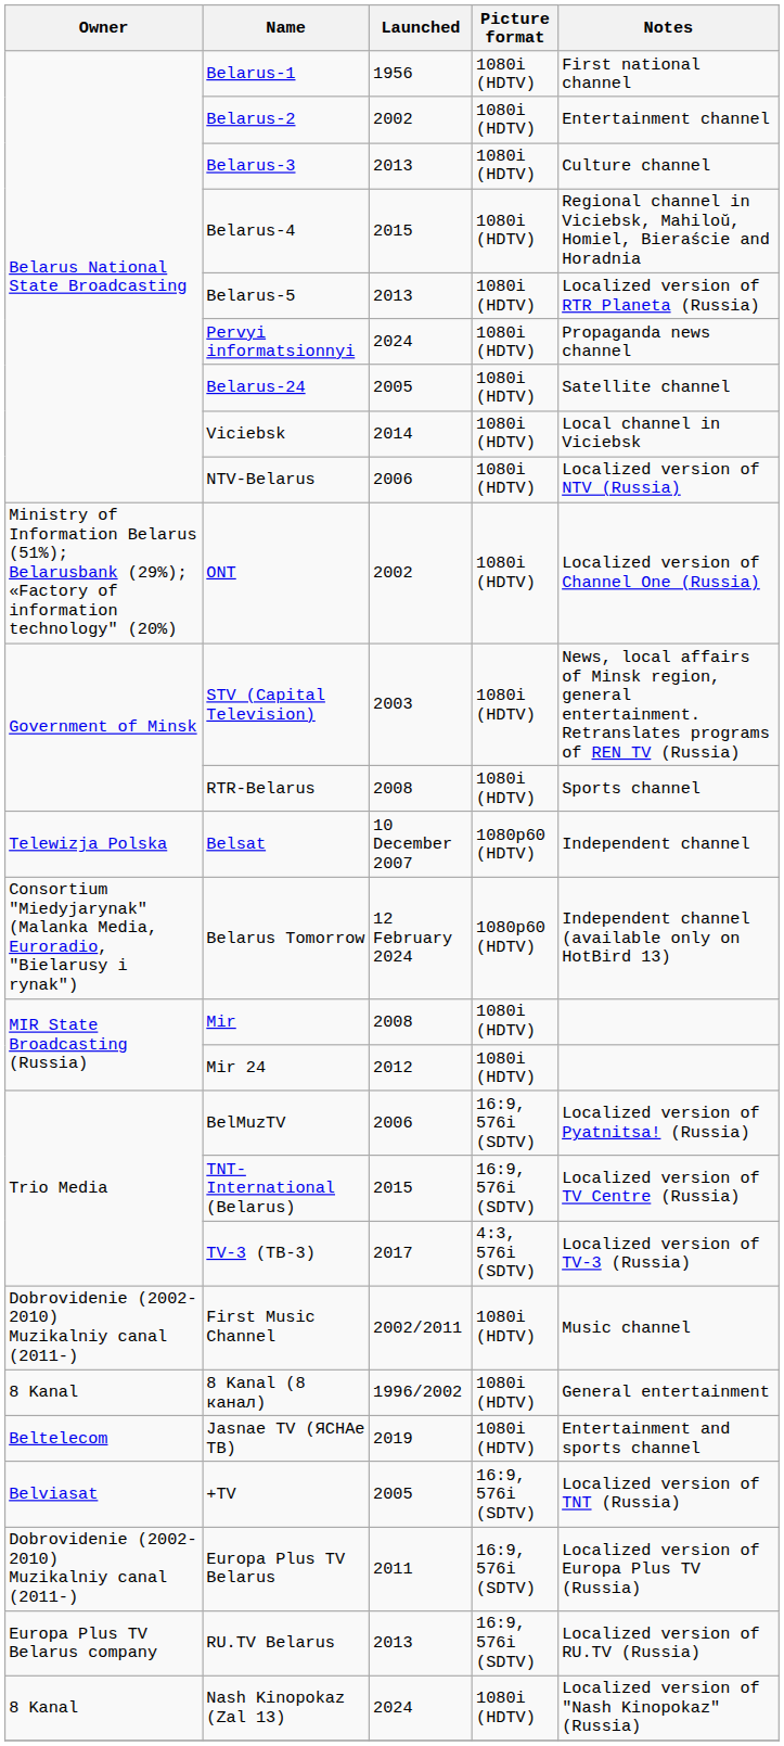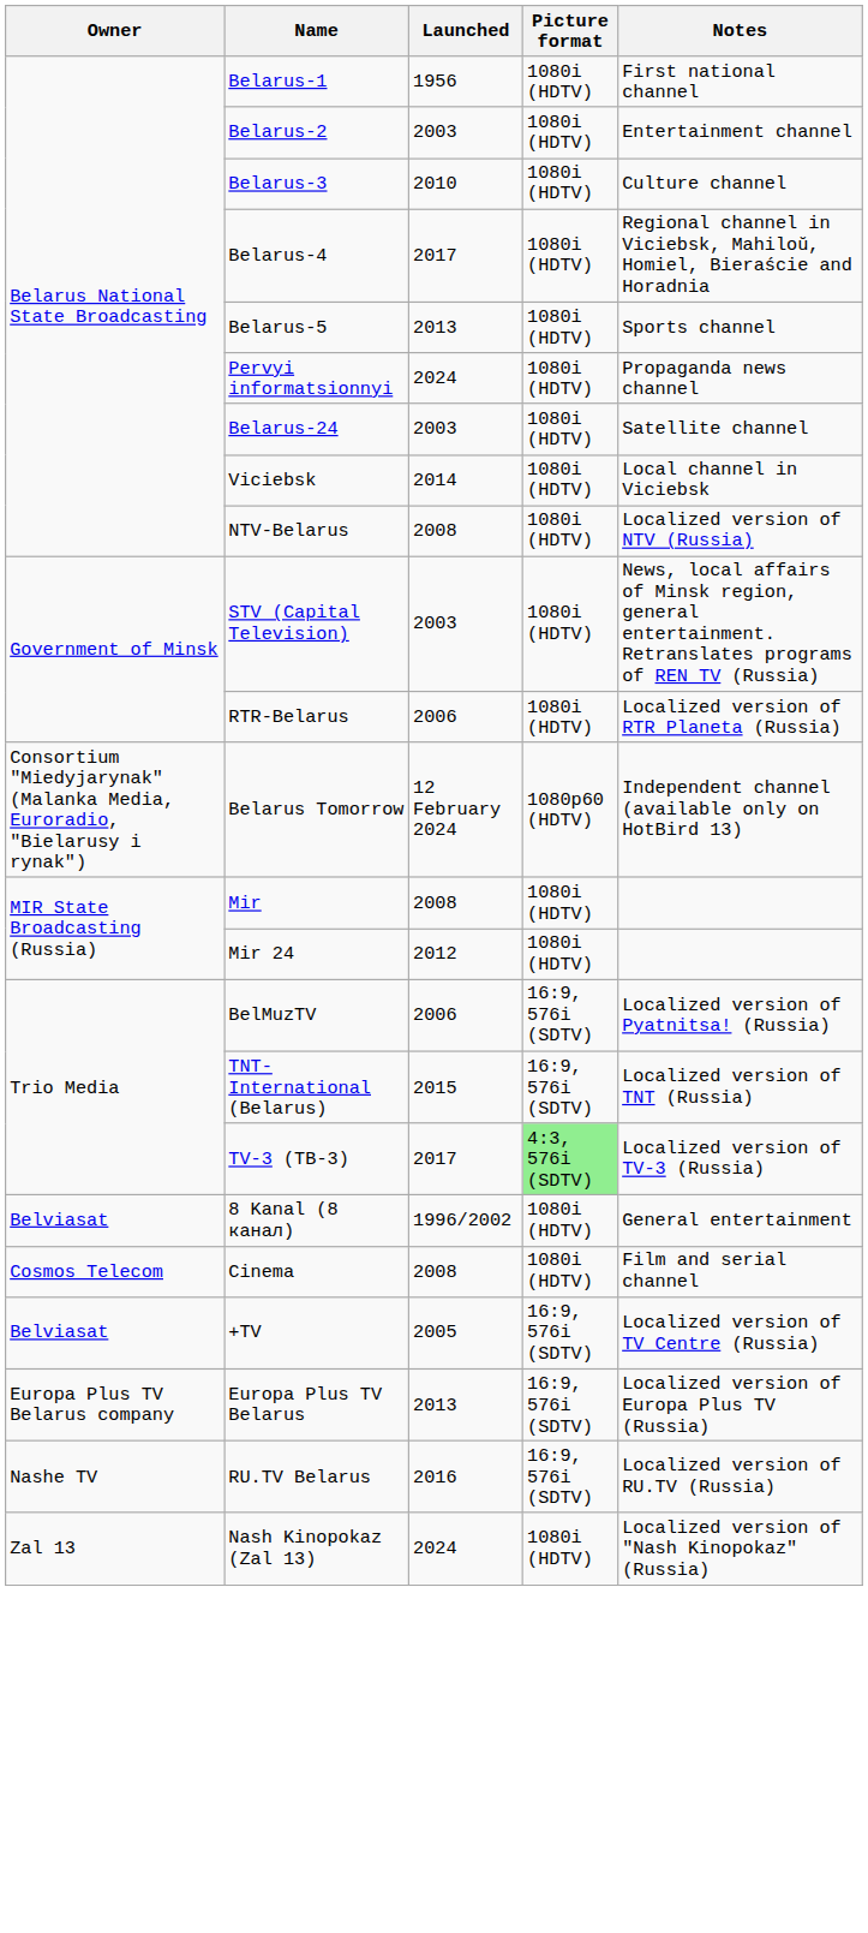 <table class="wikitable sortable">
 <tr>
 <th>Owner</th>
 <th>Name</th>
 <th>Launched</th>
 <th>Picture format</th>
 <th>Notes</th>
 </tr>
 <tr>
 <td rowspan="9"><a href='#'>Belarus National State Broadcasting</a></td>
 <td><a href='#'>Belarus-1</a></td>
 <td>1956</td>
 <td>1080i (HDTV)</td>
 <td>First national channel</td>
 </tr>
 <tr>
 <td><a href='#'>Belarus-2</a></td>
-<td>2002</td>
+<td>2003</td>
 <td>1080i (HDTV)</td>
 <td>Entertainment channel</td>
 </tr>
 <tr>
 <td><a href='#'>Belarus-3</a></td>
-<td>2013</td>
+<td>2010</td>
 <td>1080i (HDTV)</td>
 <td>Culture channel</td>
 </tr>
 <tr>
 <td>Belarus-4</td>
-<td>2015</td>
+<td>2017</td>
 <td>1080i (HDTV)</td>
 <td>Regional channel in Viciebsk, Mahiloŭ, Homiel, Bieraście and Horadnia</td>
 </tr>
 <tr>
 <td>Belarus-5</td>
 <td>2013</td>
 <td>1080i (HDTV)</td>
-<td>Localized version of <a href='#'>RTR Planeta</a> (Russia)</td>
+<td>Sports channel</td>
 </tr>
 <tr>
 <td><a href='#'>Pervyi informatsionnyi</a></td>
 <td>2024</td>
 <td>1080i (HDTV)</td>
 <td>Propaganda news channel</td>
 </tr>
 <tr>
 <td><a href='#'>Belarus-24</a></td>
-<td>2005</td>
+<td>2003</td>
 <td>1080i (HDTV)</td>
 <td>Satellite channel</td>
 </tr>
 <tr>
 <td>Viciebsk</td>
 <td>2014</td>
 <td>1080i (HDTV)</td>
 <td>Local channel in Viciebsk</td>
 </tr>
 <tr>
 <td>NTV-Belarus</td>
-<td>2006</td>
+<td>2008</td>
 <td>1080i (HDTV)</td>
 <td>Localized version of <a href='#'>NTV (Russia)</a></td>
-</tr>
-<tr>
-<td>Ministry of Information Belarus (51%);<br><a href='#'>Belarusbank</a> (29%);<br>«Factory of information technology" (20%)</td>
-<td><a href='#'>ONT</a></td>
-<td>2002</td>
-<td>1080i (HDTV)</td>
-<td>Localized version of <a href='#'>Channel One (Russia)</a></td>
 </tr>
 <tr>
 <td rowspan="2"><a href='#'>Government of Minsk</a></td>
 <td><a href='#'>STV (Capital Television)</a></td>
 <td>2003</td>
 <td>1080i (HDTV)</td>
 <td>News, local affairs of Minsk region, general entertainment. Retranslates programs of <a href='#'>REN TV</a> (Russia)</td>
 </tr>
 <tr>
 <td>RTR-Belarus</td>
-<td>2008</td>
+<td>2006</td>
 <td>1080i (HDTV)</td>
-<td>Sports channel</td>
-</tr>
-<tr>
-<td><a href='#'>Telewizja Polska</a></td>
-<td><a href='#'>Belsat</a></td>
-<td>10 December 2007</td>
-<td>1080p60 (HDTV)</td>
-<td>Independent channel</td>
+<td>Localized version of <a href='#'>RTR Planeta</a> (Russia)</td>
 </tr>
 <tr>
 <td>Consortium "Miedyjarynak" (Malanka Media, <a href='#'>Euroradio</a>, "Bielarusy i rynak")</td>
 <td>Belarus Tomorrow</td>
 <td>12 February 2024</td>
 <td>1080p60 (HDTV)</td>
 <td>Independent channel (available only on HotBird 13)</td>
 </tr>
 <tr>
 <td rowspan="2"><a href='#'>MIR State Broadcasting</a> (Russia)</td>
 <td><a href='#'>Mir</a></td>
 <td>2008</td>
 <td>1080i (HDTV)</td>
 <td></td>
 </tr>
 <tr>
 <td>Mir 24</td>
 <td>2012</td>
 <td>1080i (HDTV)</td>
 <td></td>
 </tr>
 <tr>
 <td rowspan="3">Trio Media</td>
 <td>BelMuzTV</td>
 <td>2006</td>
 <td>16:9, 576i (SDTV)</td>
 <td>Localized version of <a href='#'>Pyatnitsa!</a> (Russia)</td>
 </tr>
 <tr>
 <td><a href='#'>TNT-International</a> (Belarus)</td>
 <td>2015</td>
 <td>16:9, 576i (SDTV)</td>
-<td>Localized version of <a href='#'>TV Centre</a> (Russia)</td>
+<td>Localized version of <a href='#'>TNT</a> (Russia)</td>
 </tr>
 <tr>
 <td><a href='#'>TV-3</a> (ТВ-3)</td>
 <td>2017</td>
-<td>4:3, 576i (SDTV)</td>
+<td style="background: lightgreen;">4:3, 576i (SDTV)</td>
 <td>Localized version of <a href='#'>TV-3</a> (Russia)</td>
 </tr>
 <tr>
-<td>Dobrovidenie (2002-2010)<br>Muzikalniy canal (2011-)</td>
-<td>First Music Channel</td>
-<td>2002/2011</td>
-<td>1080i (HDTV)</td>
-<td>Music channel</td>
-</tr>
-<tr>
-<td>8 Kanal</td>
+<td><a href='#'>Belviasat</a></td>
 <td>8 Kanal (8 канал)</td>
 <td>1996/2002</td>
 <td>1080i (HDTV)</td>
 <td>General entertainment</td>
 </tr>
 <tr>
-<td><a href='#'>Beltelecom</a></td>
-<td>Jasnae TV (ЯСНАе ТВ)</td>
-<td>2019</td>
+<td><a href='#'>Cosmos Telecom</a></td>
+<td>Cinema</td>
+<td>2008</td>
 <td>1080i (HDTV)</td>
-<td>Entertainment and sports channel</td>
+<td>Film and serial channel</td>
 </tr>
 <tr>
 <td><a href='#'>Belviasat</a></td>
 <td>+TV</td>
 <td>2005</td>
 <td>16:9, 576i (SDTV)</td>
-<td>Localized version of <a href='#'>TNT</a> (Russia)</td>
+<td>Localized version of <a href='#'>TV Centre</a> (Russia)</td>
 </tr>
 <tr>
-<td>Dobrovidenie (2002-2010)<br>Muzikalniy canal (2011-)</td>
+<td>Europa Plus TV Belarus company</td>
 <td>Europa Plus TV Belarus</td>
-<td>2011</td>
+<td>2013</td>
 <td>16:9, 576i (SDTV)</td>
 <td>Localized version of Europa Plus TV (Russia)</td>
 </tr>
 <tr>
-<td>Europa Plus TV Belarus company</td>
+<td>Nashe TV</td>
 <td>RU.TV Belarus</td>
-<td>2013</td>
+<td>2016</td>
 <td>16:9, 576i (SDTV)</td>
 <td>Localized version of RU.TV (Russia)</td>
 </tr>
 <tr>
-<td>8 Kanal</td>
+<td>Zal 13</td>
 <td>Nash Kinopokaz (Zal 13)</td>
 <td>2024</td>
 <td>1080i (HDTV)</td>
 <td>Localized version of "Nash Kinopokaz" (Russia)</td>
 </tr>
 <tr>
 </tr>
 </table>
